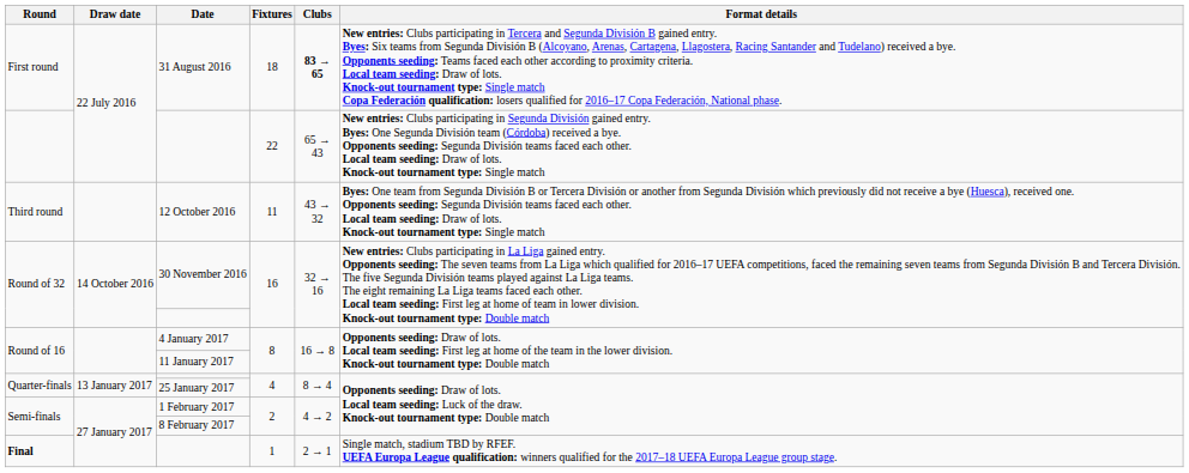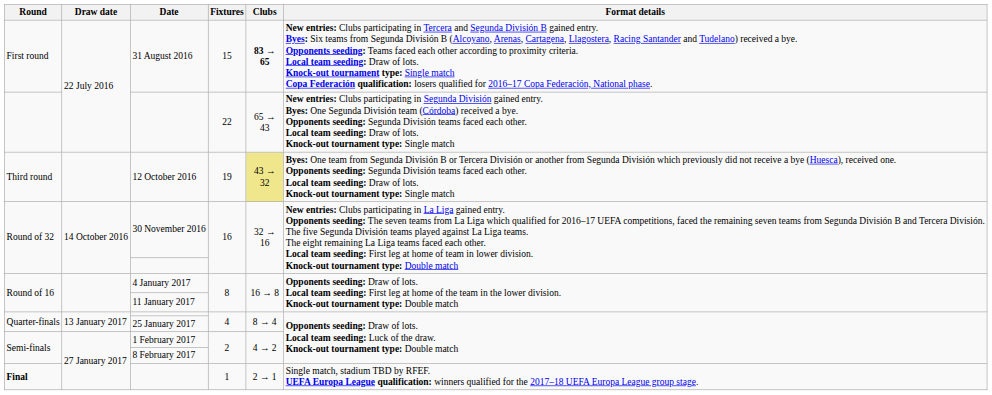 <table class="wikitable" style="font-size:90%">
 <tr>
 <th>Round</th>
 <th>Draw date</th>
 <th>Date</th>
 <th>Fixtures</th>
 <th width=50>Clubs</th>
 <th>Format details</th>
 </tr>
 <tr>
 <td>First round</td>
 <td style="text-align:left;" rowspan="2">22 July 2016</td>
 <td style="text-align:left;">31 August 2016</td>
-<td style="text-align:center;">18</td>
+<td style="text-align:center;">15</td>
 <td style="text-align:center;"><strong>83 → 65</strong></td>
 <td><strong>New entries:</strong> Clubs participating in <a href='#'>Tercera</a> and <a href='#'>Segunda División B</a> gained entry.<br><strong><a href='#'>Byes</a>:</strong> Six teams from Segunda División B (<a href='#'>Alcoyano</a>, <a href='#'>Arenas</a>, <a href='#'>Cartagena</a>, <a href='#'>Llagostera</a>, <a href='#'>Racing Santander</a> and <a href='#'>Tudelano</a>) received a bye.<br><strong><a href='#'>Opponents seeding</a>:</strong> Teams faced each other according to proximity criteria.<br><strong><a href='#'>Local team seeding</a>:</strong> Draw of lots.<br><strong><a href='#'>Knock-out tournament</a> type:</strong> <a href='#'>Single match</a><br><strong><a href='#'>Copa Federación</a> qualification:</strong> losers qualified for <a href='#'>2016–17 Copa Federación, National phase</a>.</td>
 </tr>
 <tr>
 <td></td>
 <td style="text-align:left;"></td>
 <td style="text-align:center;">22</td>
 <td style="text-align:center;">65 → 43</td>
 <td><strong>New entries:</strong> Clubs participating in <a href='#'>Segunda División</a> gained entry.<br><strong>Byes:</strong> One Segunda División team (<a href='#'>Córdoba</a>) received a bye.<br><strong>Opponents seeding:</strong> Segunda División teams faced each other.<br><strong>Local team seeding:</strong> Draw of lots.<br><strong>Knock-out tournament type:</strong> Single match</td>
 </tr>
 <tr>
 <td>Third round</td>
 <td style="text-align:left;"></td>
 <td style="text-align:left;">12 October 2016</td>
-<td style="text-align:center;">11</td>
-<td style="text-align:center;">43 → 32</td>
+<td style="text-align:center;">19</td>
+<td style="background: khaki; text-align:center;">43 → 32</td>
 <td><strong>Byes:</strong> One team from Segunda División B or Tercera División or another from Segunda División which previously did not receive a bye (<a href='#'>Huesca</a>), received one.<br><strong>Opponents seeding:</strong> Segunda División teams faced each other.<br><strong>Local team seeding:</strong> Draw of lots.<br><strong>Knock-out tournament type:</strong> Single match</td>
 </tr>
 <tr>
 <td rowspan="2">Round of 32</td>
 <td rowspan="2" style="text-align:left;">14 October 2016</td>
 <td style="text-align:left;">30 November 2016</td>
 <td rowspan="2" style="text-align:center;">16</td>
 <td rowspan="2" style="text-align:center;">32 → 16</td>
 <td rowspan="2"><strong>New entries:</strong> Clubs participating in <a href='#'>La Liga</a> gained entry.<br><strong>Opponents seeding:</strong> The seven teams from La Liga which qualified for 2016–17 UEFA competitions, faced the remaining seven teams from Segunda División B and Tercera División.<br>The five Segunda División teams played against La Liga teams.<br>The eight remaining La Liga teams faced each other.<br><strong>Local team seeding:</strong> First leg at home of team in lower division.<br><strong>Knock-out tournament type:</strong> <a href='#'>Double match</a></td>
 </tr>
 <tr>
 <td></td>
 </tr>
 <tr>
 <td rowspan="2">Round of 16</td>
 <td rowspan="2" style="text-align:left;"></td>
 <td style="text-align:left;">4 January 2017</td>
 <td rowspan="2" style="text-align:center;">8</td>
 <td rowspan="2" style="text-align:center;">16 → 8</td>
 <td rowspan="2"><strong>Opponents seeding:</strong> Draw of lots.<br><strong>Local team seeding:</strong> First leg at home of the team in the lower division.<br><strong>Knock-out tournament type:</strong> Double match</td>
 </tr>
 <tr>
 <td>11 January 2017</td>
 </tr>
 <tr>
 <td rowspan="2">Quarter-finals</td>
 <td rowspan="2" style="text-align:left;">13 January 2017</td>
 <td style="text-align:left;"></td>
 <td rowspan="2" style="text-align:center;">4</td>
 <td rowspan="2" style="text-align:center;">8 → 4</td>
 <td rowspan="4"><strong>Opponents seeding:</strong> Draw of lots.<br><strong>Local team seeding:</strong> Luck of the draw.<br><strong>Knock-out tournament type:</strong> Double match</td>
 </tr>
 <tr>
 <td>25 January 2017</td>
 </tr>
 <tr>
 <td rowspan="2">Semi-finals</td>
 <td style="text-align:left;" rowspan="3">27 January 2017</td>
 <td style="text-align:left;">1 February 2017</td>
 <td rowspan="2" style="text-align:center;">2</td>
 <td rowspan="2" style="text-align:center;">4 → 2</td>
 </tr>
 <tr>
 <td style="text-align:left;">8 February 2017</td>
 </tr>
 <tr>
 <td><strong>Final</strong></td>
 <td style="text-align:left;"></td>
 <td style="text-align:center;">1</td>
 <td style="text-align:center;">2 → 1</td>
 <td>Single match, stadium TBD by RFEF.<br><strong><a href='#'>UEFA Europa League</a> qualification:</strong> winners qualified for the <a href='#'>2017–18 UEFA Europa League group stage</a>.</td>
 </tr>
 </table>
